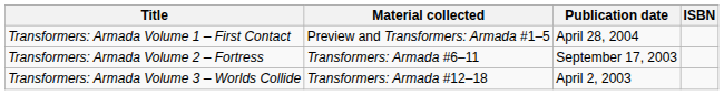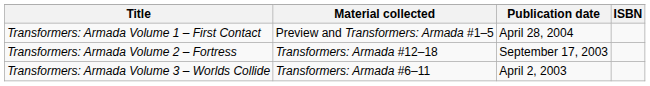 <table class="wikitable">
 <tr>
 </tr>
 <tr>
 <th>Title</th>
 <th>Material collected</th>
 <th>Publication date</th>
 <th>ISBN</th>
 </tr>
 <tr>
 <td><em>Transformers: Armada Volume 1 – First Contact</em></td>
 <td>Preview and <em>Transformers: Armada</em> #1–5</td>
 <td>April 28, 2004</td>
 <td></td>
 </tr>
 <tr>
 <td><em>Transformers: Armada Volume 2 – Fortress</em></td>
-<td><em>Transformers: Armada</em> #6–11</td>
+<td><em>Transformers: Armada</em> #12–18</td>
 <td>September 17, 2003</td>
 <td></td>
 </tr>
 <tr>
 <td><em>Transformers: Armada Volume 3 – Worlds Collide</em></td>
-<td><em>Transformers: Armada</em> #12–18</td>
+<td><em>Transformers: Armada</em> #6–11</td>
 <td>April 2, 2003</td>
 <td></td>
 </tr>
 </table>
